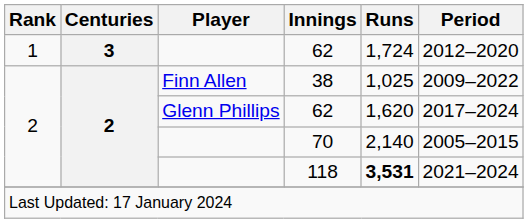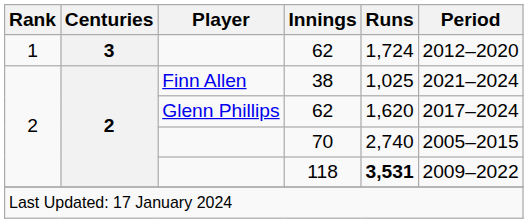 <table class="wikitable plainrowheaders sortable">
 <tr>
 <th scope=col>Rank</th>
 <th scope=col>Centuries</th>
 <th scope=col>Player</th>
 <th scope=col>Innings</th>
 <th scope=col>Runs</th>
 <th scope=col>Period</th>
 </tr>
 <tr>
 <td align=center>1</td>
 <th scope=row style=text-align:center;>3</th>
 <td></td>
 <td align=center>62</td>
 <td align=center>1,724</td>
 <td>2012–2020</td>
 </tr>
 <tr>
 <td align=center rowspan=4>2</td>
 <th scope=row style=text-align:center; rowspan=4>2</th>
 <td><a href='#'>Finn Allen</a></td>
 <td align=center>38</td>
 <td align=center>1,025</td>
-<td>2009–2022</td>
+<td>2021–2024</td>
 </tr>
 <tr>
 <td><a href='#'>Glenn Phillips</a></td>
 <td align=center>62</td>
 <td align=center>1,620</td>
 <td>2017–2024</td>
 </tr>
 <tr>
 <td></td>
 <td align=center>70</td>
-<td align=center>2,140</td>
+<td align=center>2,740</td>
 <td>2005–2015</td>
 </tr>
 <tr>
 <td></td>
 <td align=center>118</td>
 <td align=center><strong>3,531</strong></td>
-<td>2021–2024</td>
+<td>2009–2022</td>
 </tr>
 <tr>
 </tr>
 <tr class=sortbottom>
 <td colspan=6><small>Last Updated: 17 January 2024</small></td>
 </tr>
 </table>
